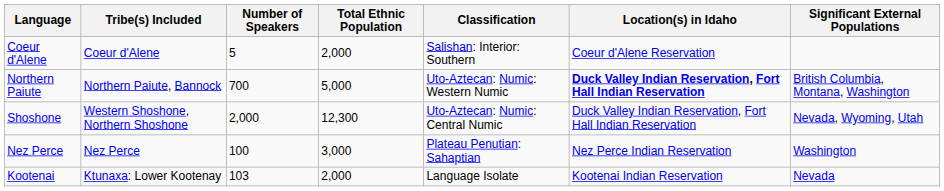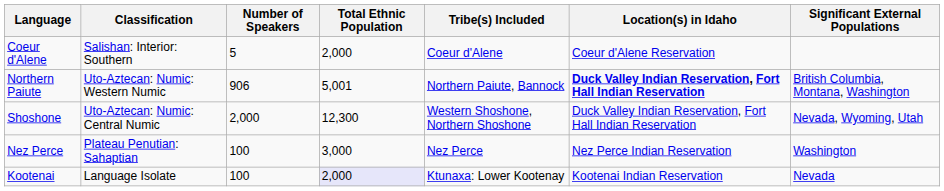 <table class="wikitable sortable">
 <tr>
 <th>Language</th>
-<th>Tribe(s) Included</th>
+<th>Classification</th>
 <th>Number of Speakers</th>
 <th>Total Ethnic Population</th>
-<th>Classification</th>
+<th>Tribe(s) Included</th>
 <th>Location(s) in Idaho</th>
 <th>Significant External Populations</th>
 </tr>
 <tr>
 <td><a href='#'>Coeur d'Alene</a></td>
-<td><a href='#'>Coeur d'Alene</a></td>
+<td><a href='#'>Salishan</a>: Interior: Southern</td>
 <td>5</td>
 <td>2,000</td>
-<td><a href='#'>Salishan</a>: Interior: Southern</td>
+<td><a href='#'>Coeur d'Alene</a></td>
 <td><a href='#'>Coeur d'Alene Reservation</a></td>
 <td></td>
 </tr>
 <tr>
 <td><a href='#'>Northern Paiute</a></td>
+<td><a href='#'>Uto-Aztecan</a>: <a href='#'>Numic</a>: Western Numic</td>
+<td>906</td>
+<td>5,001</td>
 <td><a href='#'>Northern Paiute</a>, <a href='#'>Bannock</a></td>
-<td>700</td>
-<td>5,000</td>
-<td><a href='#'>Uto-Aztecan</a>: <a href='#'>Numic</a>: Western Numic</td>
 <td><strong><a href='#'>Duck Valley Indian Reservation</a>, <a href='#'>Fort Hall Indian Reservation</a></strong></td>
 <td><a href='#'>British Columbia</a>, <a href='#'>Montana</a>, <a href='#'>Washington</a></td>
 </tr>
 <tr>
 <td><a href='#'>Shoshone</a></td>
-<td><a href='#'>Western Shoshone</a>, <a href='#'>Northern Shoshone</a></td>
+<td><a href='#'>Uto-Aztecan</a>: <a href='#'>Numic</a>: Central Numic</td>
 <td>2,000</td>
 <td>12,300</td>
-<td><a href='#'>Uto-Aztecan</a>: <a href='#'>Numic</a>: Central Numic</td>
+<td><a href='#'>Western Shoshone</a>, <a href='#'>Northern Shoshone</a></td>
 <td><a href='#'>Duck Valley Indian Reservation</a>, <a href='#'>Fort Hall Indian Reservation</a></td>
 <td><a href='#'>Nevada</a>, <a href='#'>Wyoming</a>, <a href='#'>Utah</a></td>
 </tr>
 <tr>
 <td><a href='#'>Nez Perce</a></td>
-<td><a href='#'>Nez Perce</a></td>
+<td><a href='#'>Plateau Penutian</a>: <a href='#'>Sahaptian</a></td>
 <td>100</td>
 <td>3,000</td>
-<td><a href='#'>Plateau Penutian</a>: <a href='#'>Sahaptian</a></td>
+<td><a href='#'>Nez Perce</a></td>
 <td><a href='#'>Nez Perce Indian Reservation</a></td>
 <td><a href='#'>Washington</a></td>
 </tr>
 <tr>
 <td><a href='#'>Kootenai</a></td>
+<td>Language Isolate</td>
+<td>100</td>
+<td style="background: lavender;">2,000</td>
 <td><a href='#'>Ktunaxa</a>: Lower Kootenay</td>
-<td>103</td>
-<td>2,000</td>
-<td>Language Isolate</td>
 <td><a href='#'>Kootenai Indian Reservation</a></td>
 <td><a href='#'>Nevada</a></td>
 </tr>
 </table>
